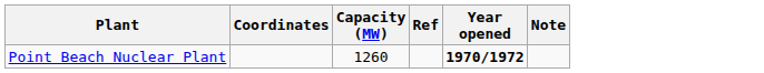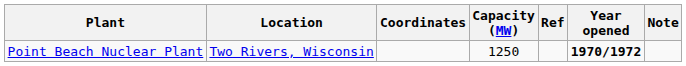 <table class="wikitable sortable">
 <tr>
 <th>Plant</th>
+<th>Location</th>
 <th>Coordinates</th>
 <th>Capacity<br>(<a href='#'>MW</a>)</th>
 <th>Ref</th>
 <th>Year<br>opened</th>
 <th>Note</th>
 </tr>
 <tr>
 <td><a href='#'>Point Beach Nuclear Plant</a></td>
+<td><a href='#'>Two Rivers, Wisconsin</a></td>
 <td></td>
-<td align="center">1260</td>
+<td align="center">1250</td>
 <td></td>
 <td align="center"><strong>1970/1972</strong></td>
 <td></td>
 </tr>
 </table>
